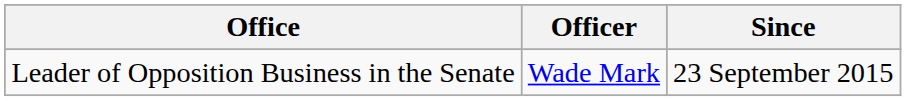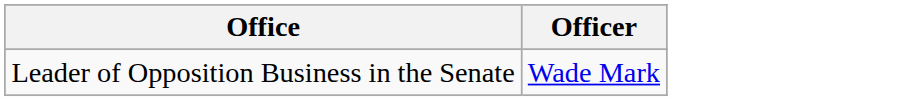 <table class="wikitable">
 <tr>
 <th>Office</th>
 <th>Officer</th>
-<th>Since</th>
 </tr>
 <tr>
 <td>Leader of Opposition Business in the Senate</td>
 <td><a href='#'>Wade Mark</a></td>
-<td>23 September 2015</td>
 </tr>
 </table>
